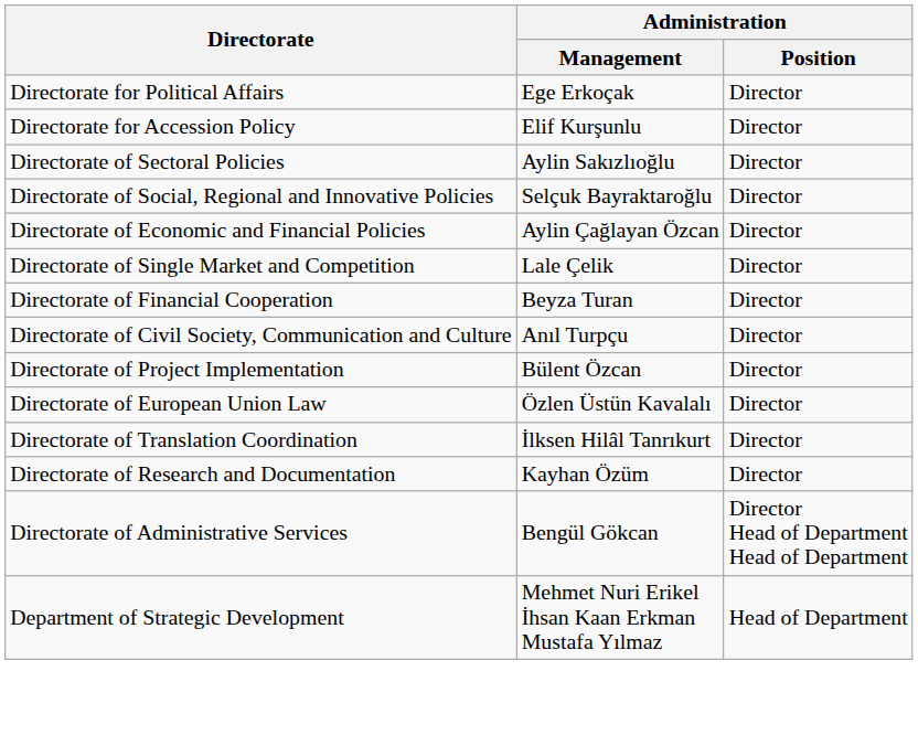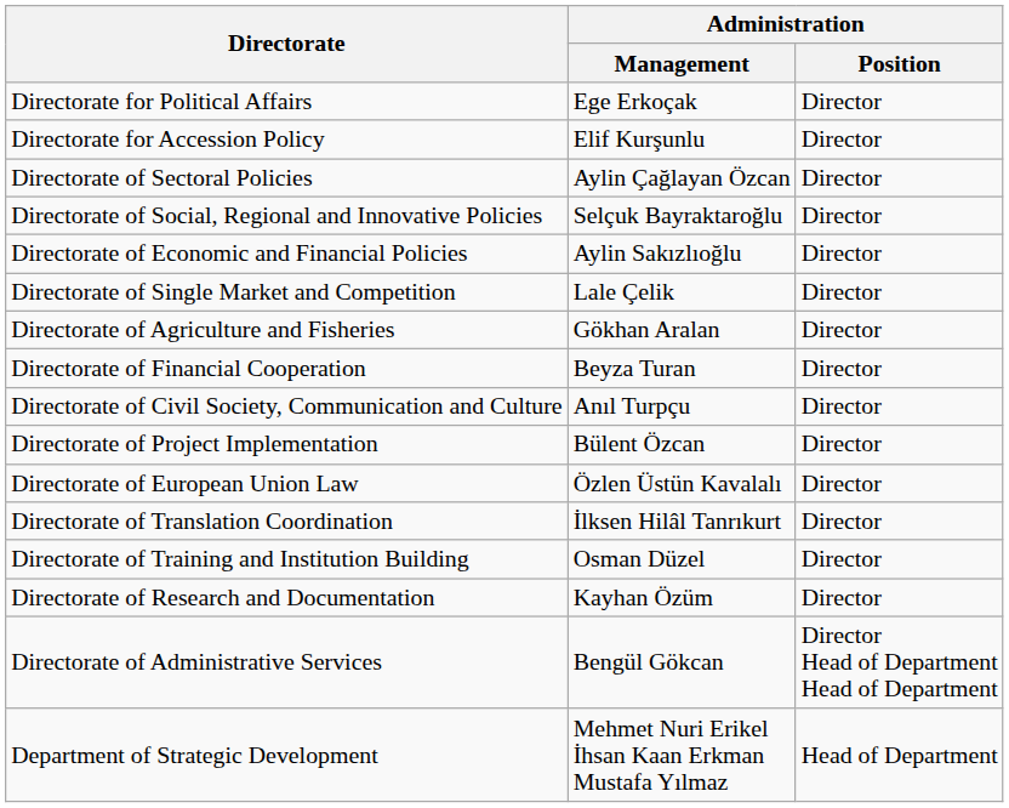 <table class="wikitable">
 <tr>
 <th rowspan="2">Directorate</th>
 <th colspan="2">Administration</th>
 </tr>
 <tr>
 <th>Management</th>
 <th>Position</th>
 </tr>
 <tr>
 <td>Directorate for Political Affairs</td>
 <td>Ege Erkoçak</td>
 <td>Director</td>
 </tr>
 <tr>
 <td>Directorate for Accession Policy</td>
 <td>Elif Kurşunlu</td>
 <td>Director</td>
 </tr>
 <tr>
 <td>Directorate of Sectoral Policies</td>
-<td>Aylin Sakızlıoğlu</td>
+<td>Aylin Çağlayan Özcan</td>
 <td>Director</td>
 </tr>
 <tr>
 <td>Directorate of Social, Regional and Innovative Policies</td>
 <td>Selçuk Bayraktaroğlu</td>
 <td>Director</td>
 </tr>
 <tr>
 <td>Directorate of Economic and Financial Policies</td>
-<td>Aylin Çağlayan Özcan</td>
+<td>Aylin Sakızlıoğlu</td>
 <td>Director</td>
 </tr>
 <tr>
 <td>Directorate of Single Market and Competition</td>
 <td>Lale Çelik</td>
+<td>Director</td>
+</tr>
+<tr>
+<td>Directorate of Agriculture and Fisheries</td>
+<td>Gökhan Aralan</td>
 <td>Director</td>
 </tr>
 <tr>
 <td>Directorate of Financial Cooperation</td>
 <td>Beyza Turan</td>
 <td>Director</td>
 </tr>
 <tr>
 <td>Directorate of Civil Society, Communication and Culture</td>
 <td>Anıl Turpçu</td>
 <td>Director</td>
 </tr>
 <tr>
 <td>Directorate of Project Implementation</td>
 <td>Bülent Özcan</td>
 <td>Director</td>
 </tr>
 <tr>
 <td>Directorate of European Union Law</td>
 <td>Özlen Üstün Kavalalı</td>
 <td>Director</td>
 </tr>
 <tr>
 <td>Directorate of Translation Coordination</td>
 <td>İlksen Hilâl Tanrıkurt</td>
 <td>Director</td>
 </tr>
 <tr>
+<td>Directorate of Training and Institution Building</td>
+<td>Osman Düzel</td>
+<td>Director</td>
+</tr>
+<tr>
 <td>Directorate of Research and Documentation</td>
 <td>Kayhan Özüm</td>
 <td>Director</td>
 </tr>
 <tr>
 <td>Directorate of Administrative Services</td>
 <td>Bengül Gökcan</td>
 <td>Director<br>Head of Department<br>Head of Department</td>
 </tr>
 <tr>
 <td>Department of Strategic Development</td>
 <td>Mehmet Nuri Erikel<br>İhsan Kaan Erkman<br>Mustafa Yılmaz</td>
 <td>Head of Department</td>
 </tr>
 </table>
